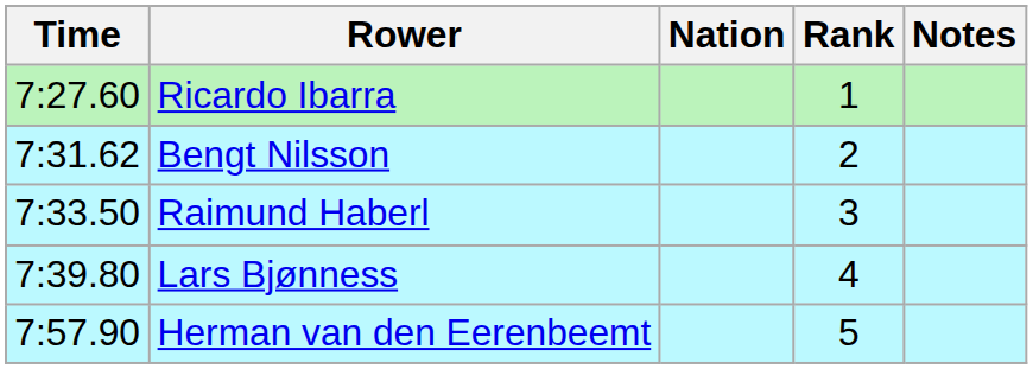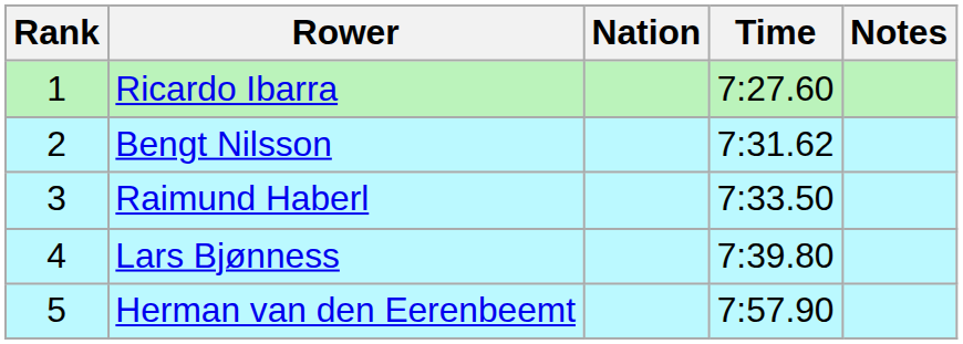 <table class="wikitable sortable" style="text-align:center">
 <tr>
-<th>Time</th>
+<th>Rank</th>
 <th>Rower</th>
 <th>Nation</th>
-<th>Rank</th>
+<th>Time</th>
 <th>Notes</th>
 </tr>
 <tr bgcolor=bbf3bb>
-<td>7:27.60</td>
+<td>1</td>
 <td align=left><a href='#'>Ricardo Ibarra</a></td>
 <td align=left></td>
-<td>1</td>
+<td>7:27.60</td>
 <td></td>
 </tr>
 <tr bgcolor=bbf9ff>
-<td>7:31.62</td>
+<td>2</td>
 <td align=left><a href='#'>Bengt Nilsson</a></td>
 <td align=left></td>
-<td>2</td>
+<td>7:31.62</td>
 <td></td>
 </tr>
 <tr bgcolor=bbf9ff>
-<td>7:33.50</td>
+<td>3</td>
 <td align=left><a href='#'>Raimund Haberl</a></td>
 <td align=left></td>
-<td>3</td>
+<td>7:33.50</td>
 <td></td>
 </tr>
 <tr bgcolor=bbf9ff>
-<td>7:39.80</td>
+<td>4</td>
 <td align=left><a href='#'>Lars Bjønness</a></td>
 <td align=left></td>
-<td>4</td>
+<td>7:39.80</td>
 <td></td>
 </tr>
 <tr bgcolor=bbf9ff>
-<td>7:57.90</td>
+<td>5</td>
 <td align=left><a href='#'>Herman van den Eerenbeemt</a></td>
 <td align=left></td>
-<td>5</td>
+<td>7:57.90</td>
 <td></td>
 </tr>
 </table>
